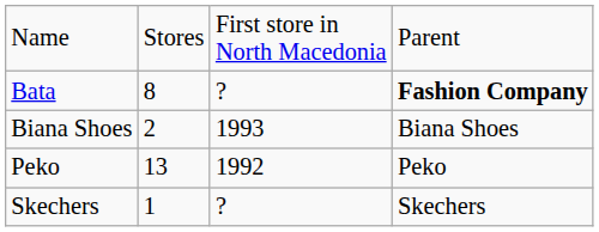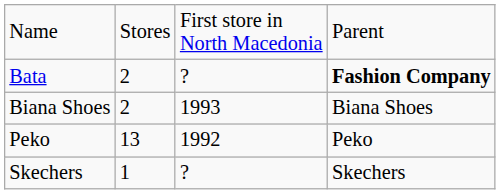 <table class="wikitable sortable">
 <tr>
 <td>Name</td>
 <td>Stores</td>
 <td>First store in<br><a href='#'>North Macedonia</a></td>
 <td>Parent</td>
 </tr>
 <tr>
 <td><a href='#'>Bata</a></td>
-<td>8</td>
+<td>2</td>
 <td>?</td>
 <td><strong>Fashion Company</strong></td>
 </tr>
 <tr>
 <td>Biana Shoes</td>
 <td>2</td>
 <td>1993</td>
 <td>Biana Shoes</td>
 </tr>
 <tr>
 <td>Peko</td>
 <td>13</td>
 <td>1992</td>
 <td>Peko</td>
 </tr>
 <tr>
 <td>Skechers</td>
 <td>1</td>
 <td>?</td>
 <td>Skechers</td>
 </tr>
 </table>
